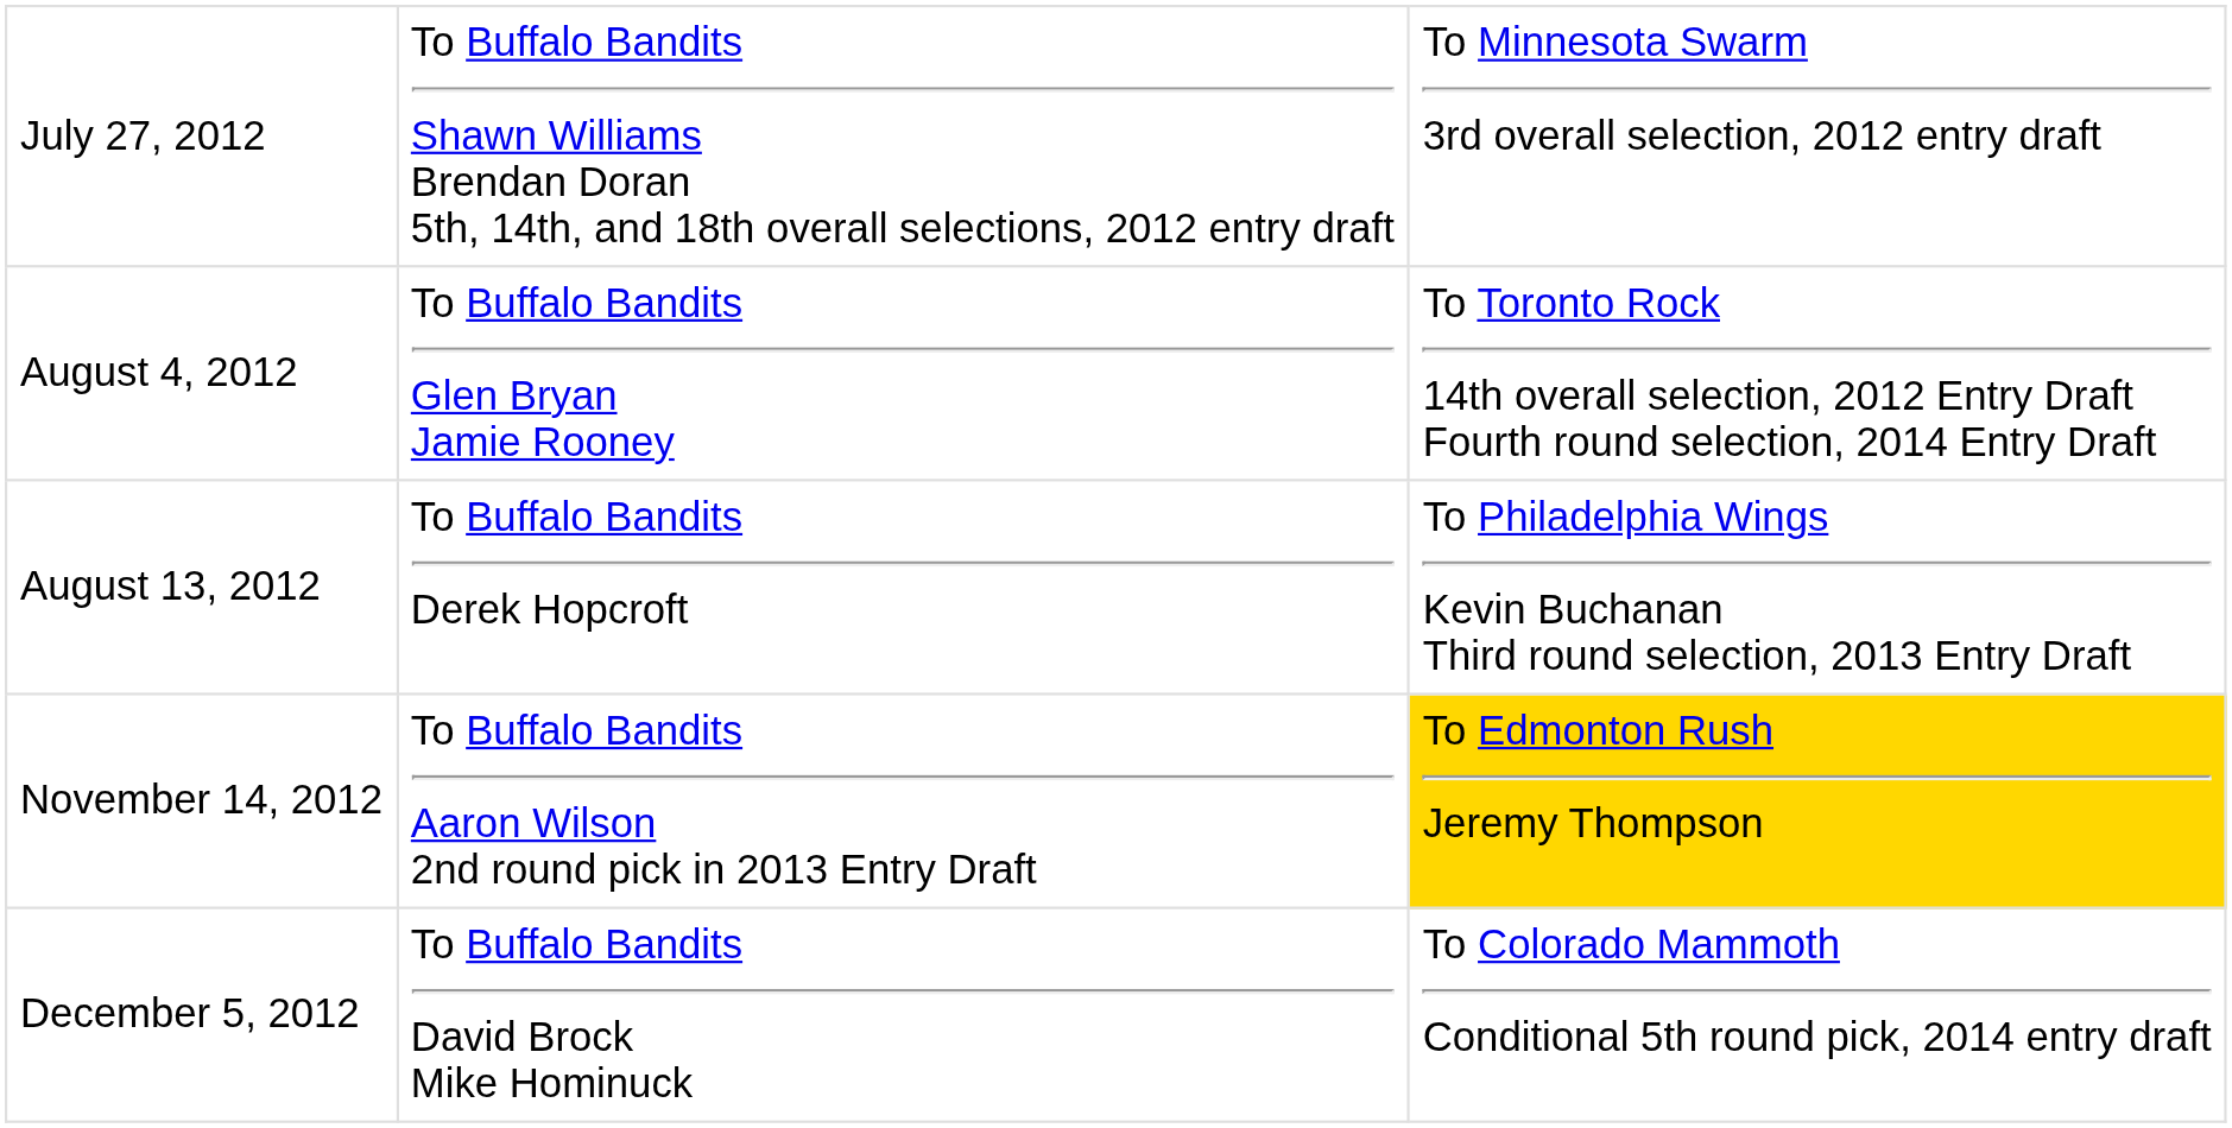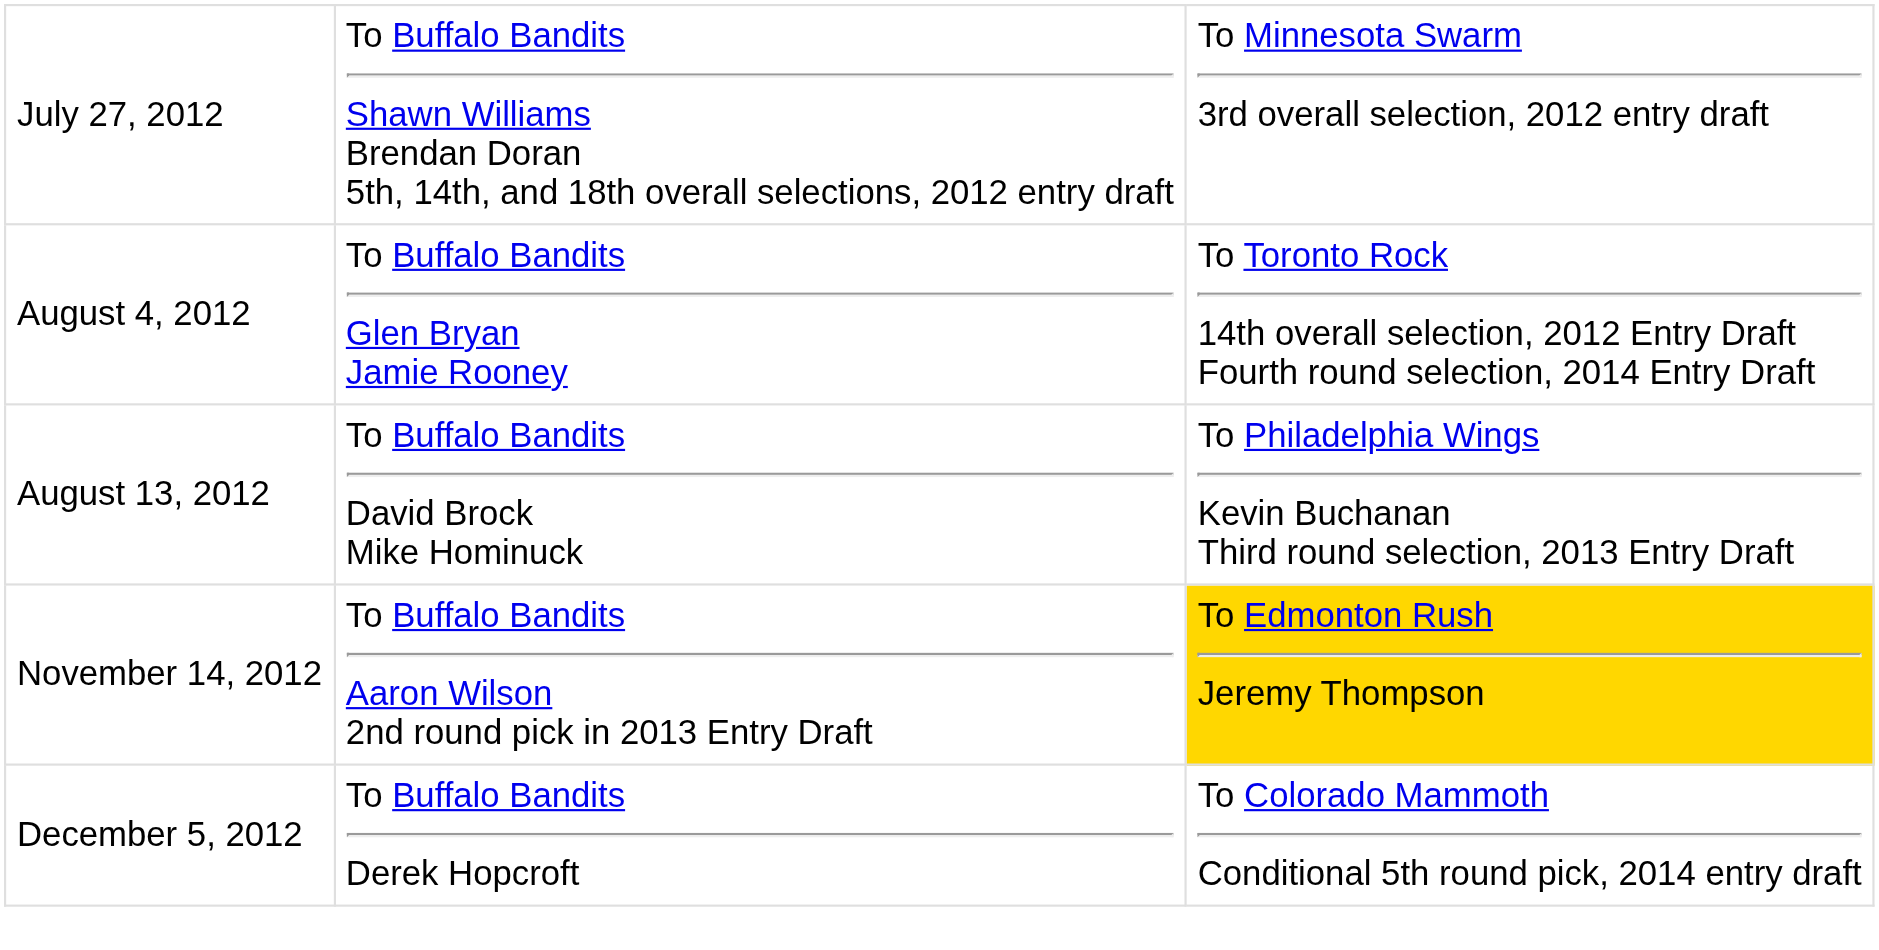 <table border=1 style="border-collapse:collapse" bordercolor="#DFDFDF"  cellpadding="5">
 <tr>
 <td>July 27, 2012</td>
 <td valign="top">To <a href='#'>Buffalo Bandits</a><hr><a href='#'>Shawn Williams</a><br>Brendan Doran<br>5th, 14th, and 18th overall selections, 2012 entry draft</td>
 <td valign="top">To <a href='#'>Minnesota Swarm</a><hr>3rd overall selection, 2012 entry draft</td>
 </tr>
 <tr>
 <td>August 4, 2012</td>
 <td valign="top">To <a href='#'>Buffalo Bandits</a><hr><a href='#'>Glen Bryan</a><br><a href='#'>Jamie Rooney</a></td>
 <td valign="top">To <a href='#'>Toronto Rock</a><hr>14th overall selection, 2012 Entry Draft<br>Fourth round selection, 2014 Entry Draft</td>
 </tr>
 <tr>
 <td>August 13, 2012</td>
-<td valign="top">To <a href='#'>Buffalo Bandits</a><hr>Derek Hopcroft</td>
+<td valign="top">To <a href='#'>Buffalo Bandits</a><hr>David Brock<br>Mike Hominuck</td>
 <td valign="top">To <a href='#'>Philadelphia Wings</a><hr>Kevin Buchanan<br>Third round selection, 2013 Entry Draft</td>
 </tr>
 <tr>
 <td>November 14, 2012</td>
 <td valign="top">To <a href='#'>Buffalo Bandits</a><hr><a href='#'>Aaron Wilson</a><br>2nd round pick in 2013 Entry Draft</td>
 <td valign="top" style="background: gold;">To <a href='#'>Edmonton Rush</a><hr>Jeremy Thompson</td>
 </tr>
 <tr>
 <td>December 5, 2012</td>
-<td valign="top">To <a href='#'>Buffalo Bandits</a><hr>David Brock<br>Mike Hominuck</td>
+<td valign="top">To <a href='#'>Buffalo Bandits</a><hr>Derek Hopcroft</td>
 <td valign="top">To <a href='#'>Colorado Mammoth</a><hr>Conditional 5th round pick, 2014 entry draft</td>
 </tr>
 </table>
